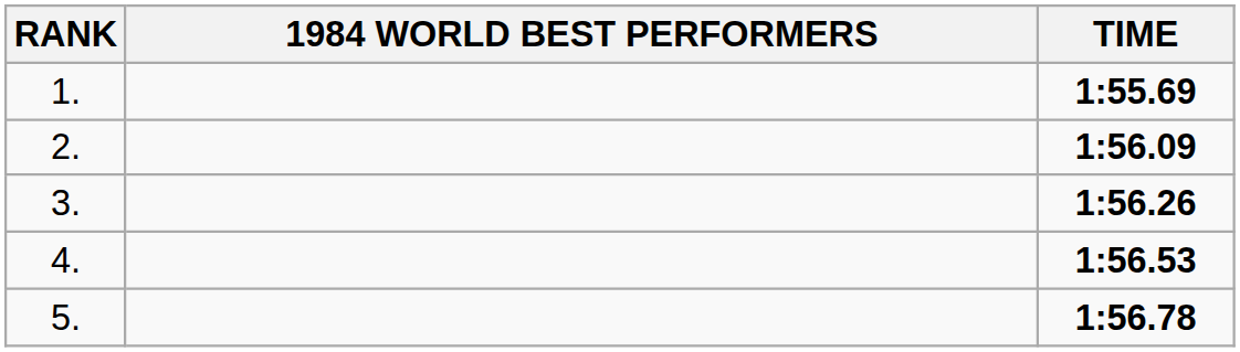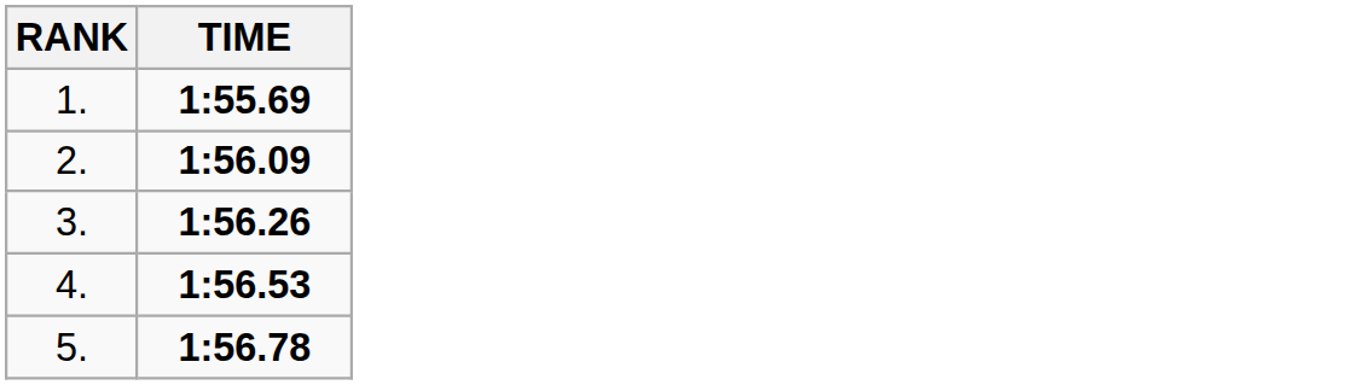 <table class="wikitable" style="border-collapse: collapse; font-size: 90%;">
 <tr>
 <th>RANK</th>
-<th align="center" style="width: 25em">1984 WORLD BEST PERFORMERS</th>
 <th align="center" style="width: 5em">TIME</th>
 </tr>
 <tr>
 <td align="center">1.</td>
-<td></td>
 <td align="center"><strong>1:55.69</strong></td>
 </tr>
 <tr>
 <td align="center">2.</td>
-<td></td>
 <td align="center"><strong>1:56.09</strong></td>
 </tr>
 <tr>
 <td align="center">3.</td>
-<td></td>
 <td align="center"><strong>1:56.26</strong></td>
 </tr>
 <tr>
 <td align="center">4.</td>
-<td></td>
 <td align="center"><strong>1:56.53</strong></td>
 </tr>
 <tr>
 <td align="center">5.</td>
-<td></td>
 <td align="center"><strong>1:56.78</strong></td>
 </tr>
 </table>
